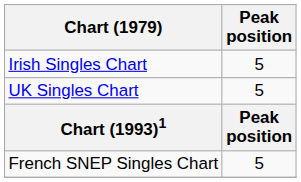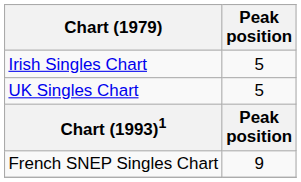 <table class="wikitable sortable">
 <tr>
 <th>Chart (1979)</th>
 <th>Peak<br>position</th>
 </tr>
 <tr>
 <td><a href='#'>Irish Singles Chart</a></td>
 <td align="center">5</td>
 </tr>
 <tr>
 <td><a href='#'>UK Singles Chart</a></td>
 <td align="center">5</td>
 </tr>
 <tr>
 <th>Chart (1993)<sup>1</sup></th>
 <th>Peak<br>position</th>
 </tr>
 <tr>
 <td>French SNEP Singles Chart</td>
-<td align="center">5</td>
+<td align="center">9</td>
 </tr>
 <tr>
 </tr>
 </table>
